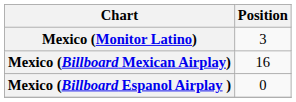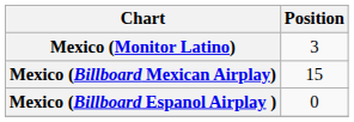 <table class="wikitable plainrowheaders" style="text-align:center;">
 <tr>
 <th>Chart</th>
 <th>Position</th>
 </tr>
 <tr>
 <th scope="row">Mexico (<a href='#'>Monitor Latino</a>)</th>
 <td align="center">3</td>
 </tr>
 <tr>
 <th scope="row">Mexico (<a href='#'><em>Billboard</em> Mexican Airplay</a>)</th>
-<td align="center">16</td>
+<td align="center">15</td>
 </tr>
 <tr>
 <th scope="row">Mexico (<a href='#'><em>Billboard</em> Espanol Airplay</a> )</th>
 <td align="center">0</td>
 </tr>
 <tr>
 </tr>
 </table>
